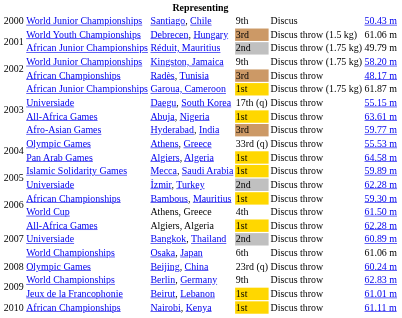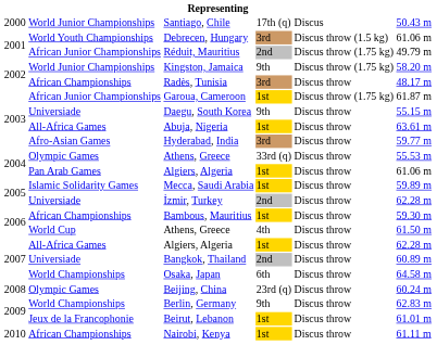 <table>
 <tr>
 <th colspan=6>Representing </th>
 </tr>
 <tr>
 <td>2000</td>
 <td><a href='#'>World Junior Championships</a></td>
 <td><a href='#'>Santiago</a>, <a href='#'>Chile</a></td>
-<td>9th</td>
+<td>17th (q)</td>
 <td>Discus</td>
 <td><a href='#'>50.43 m</a></td>
 </tr>
 <tr>
 <td rowspan=2>2001</td>
 <td><a href='#'>World Youth Championships</a></td>
 <td><a href='#'>Debrecen</a>, <a href='#'>Hungary</a></td>
 <td bgcolor=cc9966>3rd</td>
 <td>Discus throw (1.5 kg)</td>
 <td>61.06 m</td>
 </tr>
 <tr>
 <td><a href='#'>African Junior Championships</a></td>
 <td><a href='#'>Réduit, Mauritius</a></td>
 <td bgcolor=silver>2nd</td>
 <td>Discus throw (1.75 kg)</td>
 <td>49.79 m</td>
 </tr>
 <tr>
 <td rowspan=2>2002</td>
 <td><a href='#'>World Junior Championships</a></td>
 <td><a href='#'>Kingston, Jamaica</a></td>
 <td>9th</td>
 <td>Discus throw (1.75 kg)</td>
 <td><a href='#'>58.20 m</a></td>
 </tr>
 <tr>
 <td><a href='#'>African Championships</a></td>
 <td><a href='#'>Radès</a>, <a href='#'>Tunisia</a></td>
 <td bgcolor=cc9966>3rd</td>
 <td>Discus throw</td>
 <td><a href='#'>48.17 m</a></td>
 </tr>
 <tr>
 <td rowspan=4>2003</td>
 <td><a href='#'>African Junior Championships</a></td>
 <td><a href='#'>Garoua, Cameroon</a></td>
 <td bgcolor=gold>1st</td>
 <td>Discus throw (1.75 kg)</td>
 <td>61.87 m</td>
 </tr>
 <tr>
 <td><a href='#'>Universiade</a></td>
 <td><a href='#'>Daegu</a>, <a href='#'>South Korea</a></td>
-<td>17th (q)</td>
+<td>9th</td>
 <td>Discus throw</td>
 <td><a href='#'>55.15 m</a></td>
 </tr>
 <tr>
 <td><a href='#'>All-Africa Games</a></td>
 <td><a href='#'>Abuja</a>, <a href='#'>Nigeria</a></td>
 <td bgcolor=gold>1st</td>
 <td>Discus throw</td>
 <td><a href='#'>63.61 m</a></td>
 </tr>
 <tr>
 <td><a href='#'>Afro-Asian Games</a></td>
 <td><a href='#'>Hyderabad</a>, <a href='#'>India</a></td>
 <td bgcolor=cc9966>3rd</td>
 <td>Discus throw</td>
 <td><a href='#'>59.77 m</a></td>
 </tr>
 <tr>
 <td rowspan=2>2004</td>
 <td><a href='#'>Olympic Games</a></td>
 <td><a href='#'>Athens</a>, <a href='#'>Greece</a></td>
 <td>33rd (q)</td>
 <td>Discus throw</td>
 <td><a href='#'>55.53 m</a></td>
 </tr>
 <tr>
 <td><a href='#'>Pan Arab Games</a></td>
 <td><a href='#'>Algiers</a>, <a href='#'>Algeria</a></td>
 <td bgcolor=gold>1st</td>
 <td>Discus throw</td>
-<td><a href='#'>64.58 m</a></td>
+<td>61.06 m</td>
 </tr>
 <tr>
 <td rowspan=2>2005</td>
 <td><a href='#'>Islamic Solidarity Games</a></td>
 <td><a href='#'>Mecca</a>, <a href='#'>Saudi Arabia</a></td>
 <td bgcolor=gold>1st</td>
 <td>Discus throw</td>
 <td><a href='#'>59.89 m</a></td>
 </tr>
 <tr>
 <td><a href='#'>Universiade</a></td>
 <td><a href='#'>İzmir</a>, <a href='#'>Turkey</a></td>
 <td bgcolor=silver>2nd</td>
 <td>Discus throw</td>
 <td><a href='#'>62.28 m</a></td>
 </tr>
 <tr>
 <td rowspan=2>2006</td>
 <td><a href='#'>African Championships</a></td>
 <td><a href='#'>Bambous</a>, <a href='#'>Mauritius</a></td>
 <td bgcolor=gold>1st</td>
 <td>Discus throw</td>
 <td><a href='#'>59.30 m</a></td>
 </tr>
 <tr>
 <td><a href='#'>World Cup</a></td>
 <td>Athens, Greece</td>
 <td>4th</td>
 <td>Discus throw</td>
 <td><a href='#'>61.50 m</a></td>
 </tr>
 <tr>
 <td rowspan=3>2007</td>
 <td><a href='#'>All-Africa Games</a></td>
 <td>Algiers, Algeria</td>
 <td bgcolor=gold>1st</td>
 <td>Discus throw</td>
 <td><a href='#'>62.28 m</a></td>
 </tr>
 <tr>
 <td><a href='#'>Universiade</a></td>
 <td><a href='#'>Bangkok</a>, <a href='#'>Thailand</a></td>
 <td bgcolor=silver>2nd</td>
 <td>Discus throw</td>
 <td><a href='#'>60.89 m</a></td>
 </tr>
 <tr>
 <td><a href='#'>World Championships</a></td>
 <td><a href='#'>Osaka</a>, <a href='#'>Japan</a></td>
 <td>6th</td>
 <td>Discus throw</td>
-<td>61.06 m</td>
+<td><a href='#'>64.58 m</a></td>
 </tr>
 <tr>
 <td>2008</td>
 <td><a href='#'>Olympic Games</a></td>
 <td><a href='#'>Beijing</a>, <a href='#'>China</a></td>
 <td>23rd (q)</td>
 <td>Discus throw</td>
 <td><a href='#'>60.24 m</a></td>
 </tr>
 <tr>
 <td rowspan=2>2009</td>
 <td><a href='#'>World Championships</a></td>
 <td><a href='#'>Berlin</a>, <a href='#'>Germany</a></td>
 <td>9th</td>
 <td>Discus throw</td>
 <td><a href='#'>62.83 m</a></td>
 </tr>
 <tr>
 <td><a href='#'>Jeux de la Francophonie</a></td>
 <td><a href='#'>Beirut</a>, <a href='#'>Lebanon</a></td>
 <td bgcolor=gold>1st</td>
 <td>Discus throw</td>
 <td><a href='#'>61.01 m</a></td>
 </tr>
 <tr>
 <td>2010</td>
 <td><a href='#'>African Championships</a></td>
 <td><a href='#'>Nairobi</a>, <a href='#'>Kenya</a></td>
 <td bgcolor=gold>1st</td>
 <td>Discus throw</td>
 <td><a href='#'>61.11 m</a></td>
 </tr>
 </table>
